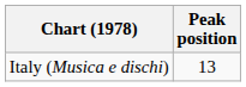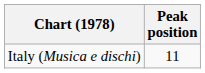 <table class="wikitable sortable">
 <tr>
 <th align="left">Chart (1978)</th>
 <th align="left">Peak<br>position</th>
 </tr>
 <tr>
 <td align="left">Italy (<em>Musica e dischi</em>)</td>
-<td align="center">13</td>
+<td align="center">11</td>
 </tr>
 </table>
